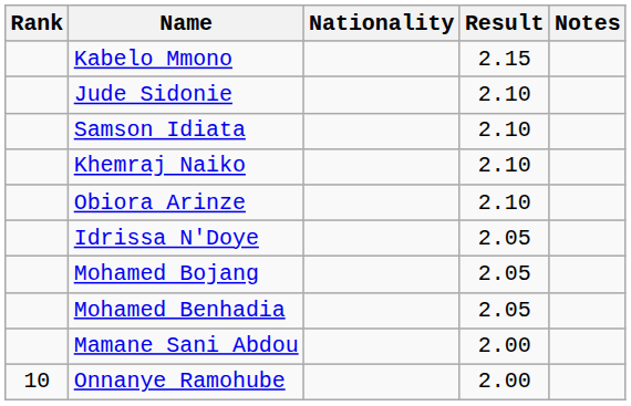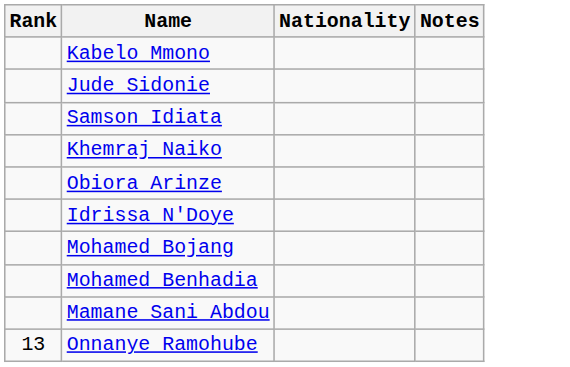 <table class="wikitable sortable" style="text-align:center">
 <tr>
 <th>Rank</th>
 <th>Name</th>
 <th>Nationality</th>
-<th>Result</th>
 <th>Notes</th>
 </tr>
 <tr>
 <td></td>
 <td align=left><a href='#'>Kabelo Mmono</a></td>
 <td align=left></td>
-<td>2.15</td>
 <td></td>
 </tr>
 <tr>
 <td></td>
 <td align=left><a href='#'>Jude Sidonie</a></td>
 <td align=left></td>
-<td>2.10</td>
 <td></td>
 </tr>
 <tr>
 <td></td>
 <td align=left><a href='#'>Samson Idiata</a></td>
 <td align=left></td>
-<td>2.10</td>
 <td></td>
 </tr>
 <tr>
 <td></td>
 <td align=left><a href='#'>Khemraj Naiko</a></td>
 <td align=left></td>
-<td>2.10</td>
 <td></td>
 </tr>
 <tr>
 <td></td>
 <td align=left><a href='#'>Obiora Arinze</a></td>
 <td align=left></td>
-<td>2.10</td>
 <td></td>
 </tr>
 <tr>
 <td></td>
 <td align=left><a href='#'>Idrissa N'Doye</a></td>
 <td align=left></td>
-<td>2.05</td>
 <td></td>
 </tr>
 <tr>
 <td></td>
 <td align=left><a href='#'>Mohamed Bojang</a></td>
 <td align=left></td>
-<td>2.05</td>
 <td></td>
 </tr>
 <tr>
 <td></td>
 <td align=left><a href='#'>Mohamed Benhadia</a></td>
 <td align=left></td>
-<td>2.05</td>
 <td></td>
 </tr>
 <tr>
 <td></td>
 <td align=left><a href='#'>Mamane Sani Abdou</a></td>
 <td align=left></td>
-<td>2.00</td>
 <td></td>
 </tr>
 <tr>
-<td>10</td>
+<td>13</td>
 <td align=left><a href='#'>Onnanye Ramohube</a></td>
 <td align=left></td>
-<td>2.00</td>
 <td></td>
 </tr>
 </table>
